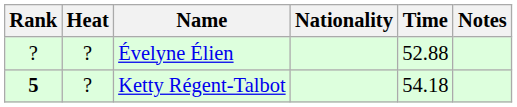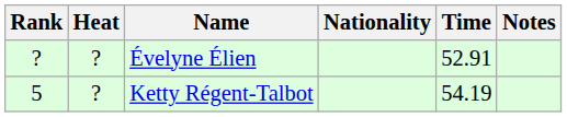 <table class="wikitable sortable" style="text-align:center">
 <tr>
 <th>Rank</th>
 <th>Heat</th>
 <th>Name</th>
 <th>Nationality</th>
 <th>Time</th>
 <th>Notes</th>
 </tr>
 <tr bgcolor=ddffdd>
 <td>?</td>
 <td>?</td>
 <td align=left><a href='#'>Évelyne Élien</a></td>
 <td align=left></td>
-<td>52.88</td>
+<td>52.91</td>
 <td></td>
 </tr>
 <tr bgcolor=ddffdd>
-<td><strong>5</strong></td>
+<td>5</td>
 <td>?</td>
 <td align=left><a href='#'>Ketty Régent-Talbot</a></td>
 <td align=left></td>
-<td>54.18</td>
+<td>54.19</td>
 <td></td>
 </tr>
 </table>
